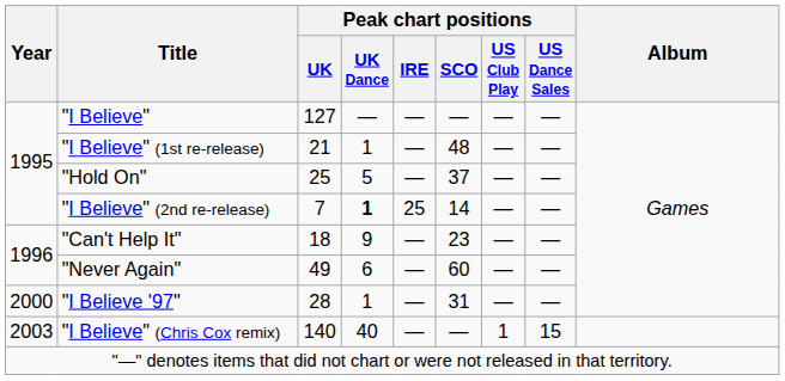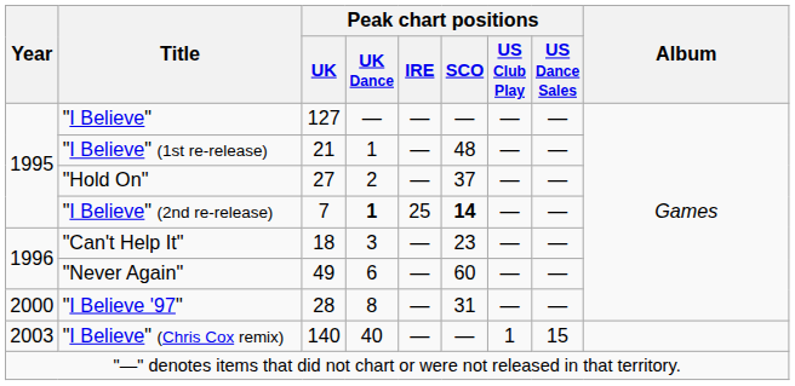 <table class="wikitable" style="text-align:center;">
 <tr>
 <th rowspan="2" style="width:2em;">Year</th>
 <th rowspan="2" style="width:12em;">Title</th>
 <th colspan="6">Peak chart positions</th>
 <th rowspan="2" style="width:10em;">Album</th>
 </tr>
 <tr>
 <th style="width:2em;font-size:90%;"><a href='#'>UK</a><br></th>
 <th style="width:2em;font-size:90%;"><a href='#'>UK<br><small>Dance</small></a><br></th>
 <th style="width:2em;font-size:90%;"><a href='#'>IRE</a><br></th>
 <th style="width:2em;font-size:90%;"><a href='#'>SCO</a><br></th>
 <th style="width:2em;font-size:90%;"><a href='#'>US<br><small>Club<br>Play</small></a><br></th>
 <th style="width:2em;font-size:90%;"><a href='#'>US<br><small>Dance<br>Sales</small></a><br></th>
 </tr>
 <tr>
 <td rowspan="4">1995</td>
 <td style="text-align:left;">"<a href='#'>I Believe</a>"</td>
 <td>127</td>
 <td>—</td>
 <td>—</td>
 <td>—</td>
 <td>—</td>
 <td>—</td>
 <td rowspan="7"><em>Games</em></td>
 </tr>
 <tr>
 <td style="text-align:left;">"<a href='#'>I Believe</a>" <small>(1st re-release)</small></td>
 <td>21</td>
 <td>1</td>
 <td>—</td>
 <td>48</td>
 <td>—</td>
 <td>—</td>
 </tr>
 <tr>
 <td style="text-align:left;">"Hold On"</td>
-<td>25</td>
-<td>5</td>
+<td>27</td>
+<td>2</td>
 <td>—</td>
 <td>37</td>
 <td>—</td>
 <td>—</td>
 </tr>
 <tr>
 <td style="text-align:left;">"<a href='#'>I Believe</a>" <small>(2nd re-release)</small></td>
 <td>7</td>
 <td><strong>1</strong></td>
 <td>25</td>
-<td>14</td>
+<td><strong>14</strong></td>
 <td>—</td>
 <td>—</td>
 </tr>
 <tr>
 <td rowspan="2">1996</td>
 <td style="text-align:left;">"Can't Help It"</td>
 <td>18</td>
-<td>9</td>
+<td>3</td>
 <td>—</td>
 <td>23</td>
 <td>—</td>
 <td>—</td>
 </tr>
 <tr>
 <td style="text-align:left;">"Never Again"</td>
 <td>49</td>
 <td>6</td>
 <td>—</td>
 <td>60</td>
 <td>—</td>
 <td>—</td>
 </tr>
 <tr>
 <td>2000</td>
 <td style="text-align:left;">"<a href='#'>I Believe '97</a>"</td>
 <td>28</td>
-<td>1</td>
+<td>8</td>
 <td>—</td>
 <td>31</td>
 <td>—</td>
 <td>—</td>
 </tr>
 <tr>
 <td>2003</td>
 <td style="text-align:left;">"<a href='#'>I Believe</a>" <small>(<a href='#'>Chris Cox</a> remix)</small></td>
 <td>140</td>
 <td>40</td>
 <td>—</td>
 <td>—</td>
 <td>1</td>
 <td>15</td>
 <td></td>
 </tr>
 <tr>
 <td colspan="15" style="font-size:90%">"—" denotes items that did not chart or were not released in that territory.</td>
 </tr>
 </table>
